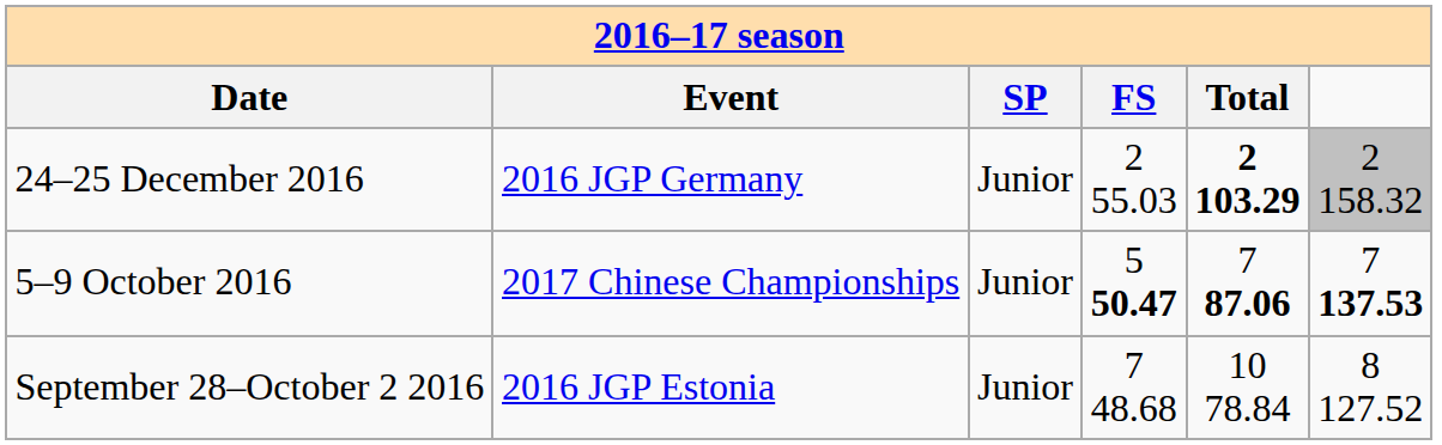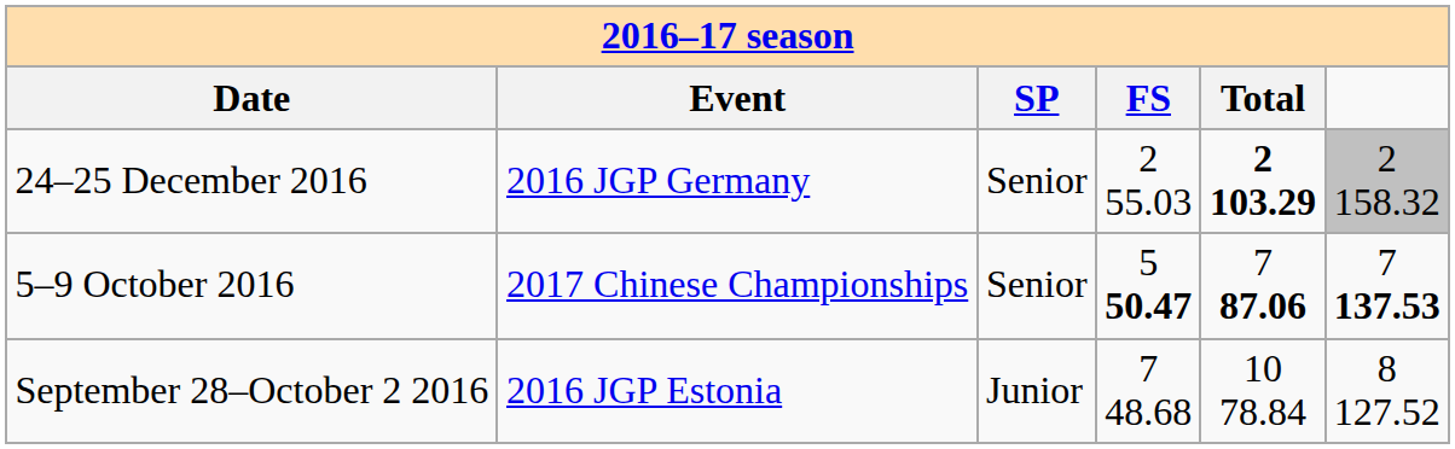 <table class="wikitable">
 <tr>
 <th style="background-color: #ffdead;" colspan=7><a href='#'>2016–17 season</a></th>
 </tr>
 <tr>
 <th>Date</th>
 <th>Event</th>
 <th><a href='#'>SP</a></th>
 <th><a href='#'>FS</a></th>
 <th>Total</th>
 </tr>
 <tr>
 <td>24–25 December 2016</td>
 <td><a href='#'>2016 JGP Germany</a></td>
-<td>Junior</td>
+<td>Senior</td>
 <td align=center>2 <br> 55.03</td>
 <td align=center><strong>2 <br> 103.29</strong></td>
 <td align=center bgcolor=silver>2 <br> 158.32</td>
 </tr>
 <tr>
 <td>5–9 October 2016</td>
 <td><a href='#'>2017 Chinese Championships</a></td>
-<td>Junior</td>
+<td>Senior</td>
 <td align=center>5 <br> <strong>50.47</strong></td>
 <td align=center>7 <br> <strong>87.06</strong></td>
 <td align=center>7 <br> <strong>137.53</strong></td>
 </tr>
 <tr>
 <td>September 28–October 2 2016</td>
 <td><a href='#'>2016 JGP Estonia</a></td>
 <td>Junior</td>
 <td align=center>7 <br> 48.68</td>
 <td align=center>10 <br> 78.84</td>
 <td align=center>8  <br> 127.52</td>
 </tr>
 </table>
